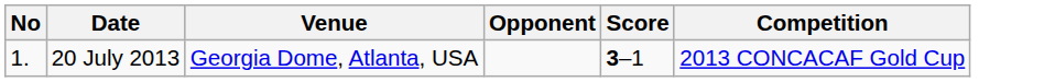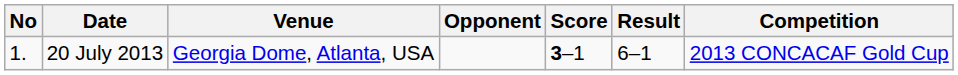 <table class="wikitable" style="font-size:85%;">
 <tr>
 <th>No</th>
 <th>Date</th>
 <th>Venue</th>
 <th>Opponent</th>
 <th>Score</th>
+<th>Result</th>
 <th>Competition</th>
 </tr>
 <tr>
 <td>1.</td>
 <td>20 July 2013</td>
 <td><a href='#'>Georgia Dome</a>, <a href='#'>Atlanta</a>, USA</td>
 <td></td>
 <td><strong>3</strong>–1</td>
+<td>6–1</td>
 <td><a href='#'>2013 CONCACAF Gold Cup</a></td>
 </tr>
 </table>
